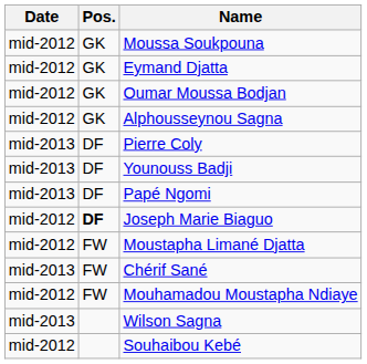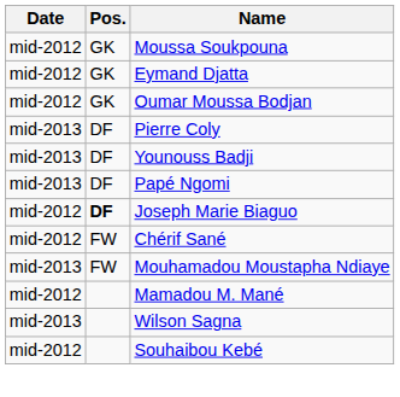 <table class="wikitable">
 <tr>
 <th>Date</th>
 <th>Pos.</th>
 <th>Name</th>
 </tr>
 <tr>
 <td>mid-2012</td>
 <td>GK</td>
 <td> <a href='#'>Moussa Soukpouna</a></td>
 </tr>
 <tr>
 <td>mid-2012</td>
 <td>GK</td>
 <td> <a href='#'>Eymand Djatta</a></td>
 </tr>
 <tr>
 <td>mid-2012</td>
 <td>GK</td>
 <td> <a href='#'>Oumar Moussa Bodjan</a></td>
-</tr>
-<tr>
-<td>mid-2012</td>
-<td>GK</td>
-<td> <a href='#'>Alphousseynou Sagna</a></td>
 </tr>
 <tr>
 <td>mid-2013</td>
 <td>DF</td>
 <td> <a href='#'>Pierre Coly</a></td>
 </tr>
 <tr>
 <td>mid-2013</td>
 <td>DF</td>
 <td> <a href='#'>Younouss Badji</a></td>
 </tr>
 <tr>
 <td>mid-2013</td>
 <td>DF</td>
 <td> <a href='#'>Papé Ngomi</a></td>
 </tr>
 <tr>
 <td>mid-2012</td>
 <td><strong>DF</strong></td>
 <td> <a href='#'>Joseph Marie Biaguo</a></td>
 </tr>
 <tr>
 <td>mid-2012</td>
 <td>FW</td>
-<td> <a href='#'>Moustapha Limané Djatta</a></td>
+<td> <a href='#'>Chérif Sané</a></td>
 </tr>
 <tr>
 <td>mid-2013</td>
 <td>FW</td>
-<td> <a href='#'>Chérif Sané</a></td>
+<td> <a href='#'>Mouhamadou Moustapha Ndiaye</a></td>
 </tr>
 <tr>
 <td>mid-2012</td>
-<td>FW</td>
-<td> <a href='#'>Mouhamadou Moustapha Ndiaye</a></td>
+<td></td>
+<td> <a href='#'>Mamadou M. Mané</a></td>
 </tr>
 <tr>
 <td>mid-2013</td>
 <td></td>
 <td> <a href='#'>Wilson Sagna</a></td>
 </tr>
 <tr>
 <td>mid-2012</td>
 <td></td>
 <td> <a href='#'>Souhaibou Kebé</a></td>
 </tr>
 </table>
